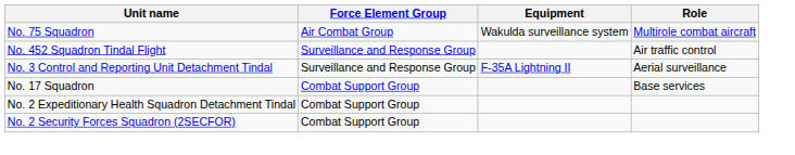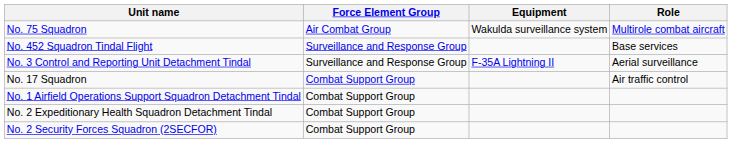 <table class="wikitable">
 <tr>
 <th>Unit name</th>
 <th><a href='#'>Force Element Group</a></th>
 <th>Equipment</th>
 <th>Role</th>
 </tr>
 <tr>
 <td><a href='#'>No. 75 Squadron</a></td>
 <td><a href='#'>Air Combat Group</a></td>
 <td>Wakulda surveillance system</td>
 <td><a href='#'>Multirole combat aircraft</a></td>
 </tr>
 <tr>
 <td><a href='#'>No. 452 Squadron Tindal Flight</a></td>
 <td><a href='#'>Surveillance and Response Group</a></td>
 <td></td>
-<td>Air traffic control</td>
+<td>Base services</td>
 </tr>
 <tr>
 <td><a href='#'>No. 3 Control and Reporting Unit Detachment Tindal</a></td>
 <td>Surveillance and Response Group</td>
 <td><a href='#'>F-35A Lightning II</a></td>
 <td>Aerial surveillance </td>
 </tr>
 <tr>
 <td>No. 17 Squadron</td>
 <td><a href='#'>Combat Support Group</a></td>
 <td></td>
-<td>Base services</td>
+<td>Air traffic control</td>
+</tr>
+<tr>
+<td><a href='#'>No. 1 Airfield Operations Support Squadron Detachment Tindal</a></td>
+<td>Combat Support Group</td>
+<td></td>
+<td></td>
 </tr>
 <tr>
 <td>No. 2 Expeditionary Health Squadron Detachment Tindal</td>
 <td>Combat Support Group</td>
 <td></td>
 <td></td>
 </tr>
 <tr>
 <td><a href='#'>No. 2 Security Forces Squadron (2SECFOR)</a></td>
 <td>Combat Support Group</td>
 <td></td>
 <td></td>
 </tr>
 </table>
